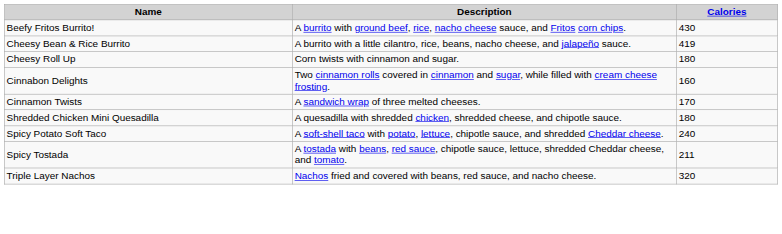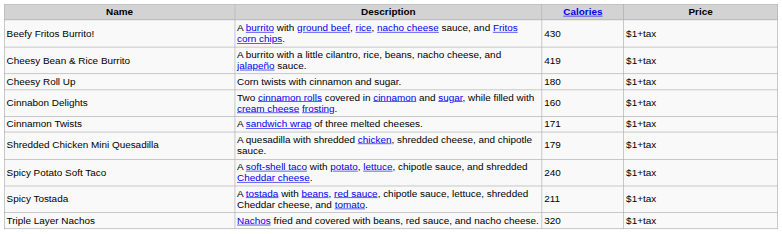 <table class="wikitable">
 <tr>
 <th width=15% style="background:lightgray;">Name</th>
 <th width=20% style="background:lightgray;">Description</th>
 <th width=5% style="background:lightgray;"><a href='#'>Calories</a></th>
+<th width=10% style="background:lightgray;">Price</th>
 </tr>
 <tr>
 <td>Beefy Fritos Burrito!</td>
 <td>A <a href='#'>burrito</a> with <a href='#'>ground beef</a>,  <a href='#'>rice</a>, <a href='#'>nacho cheese</a> sauce, and <a href='#'>Fritos</a> <a href='#'>corn chips</a>.</td>
 <td>430</td>
+<td>$1+tax</td>
 </tr>
 <tr>
 <td>Cheesy Bean & Rice Burrito</td>
 <td>A burrito with a little cilantro, rice, beans, nacho cheese, and <a href='#'>jalapeño</a> sauce.</td>
 <td>419</td>
+<td>$1+tax</td>
 </tr>
 <tr>
 <td>Cheesy Roll Up</td>
 <td>Corn twists with cinnamon and sugar.</td>
 <td>180</td>
+<td>$1+tax</td>
 </tr>
 <tr>
 <td>Cinnabon Delights</td>
 <td>Two <a href='#'>cinnamon rolls</a> covered in <a href='#'>cinnamon</a> and <a href='#'>sugar</a>, while filled with <a href='#'>cream cheese</a> <a href='#'>frosting</a>.</td>
 <td>160</td>
+<td>$1+tax</td>
 </tr>
 <tr>
 <td>Cinnamon Twists</td>
 <td>A <a href='#'>sandwich wrap</a> of three melted cheeses.</td>
-<td>170</td>
+<td>171</td>
+<td>$1+tax</td>
 </tr>
 <tr>
 <td>Shredded Chicken Mini Quesadilla</td>
 <td>A quesadilla with shredded <a href='#'>chicken</a>, shredded cheese, and chipotle sauce.</td>
-<td>180</td>
+<td>179</td>
+<td>$1+tax</td>
 </tr>
 <tr>
 <td>Spicy Potato Soft Taco</td>
 <td>A <a href='#'>soft-shell taco</a> with <a href='#'>potato</a>, <a href='#'>lettuce</a>, chipotle sauce, and shredded <a href='#'>Cheddar cheese</a>.</td>
 <td>240</td>
+<td>$1+tax</td>
 </tr>
 <tr>
 <td>Spicy Tostada</td>
 <td>A <a href='#'>tostada</a> with <a href='#'>beans</a>, <a href='#'>red sauce</a>, chipotle sauce, lettuce, shredded Cheddar cheese, and <a href='#'>tomato</a>.</td>
 <td>211</td>
+<td>$1+tax</td>
 </tr>
 <tr>
 <td>Triple Layer Nachos</td>
 <td><a href='#'>Nachos</a> fried and covered with beans, red sauce, and nacho cheese.</td>
 <td>320</td>
+<td>$1+tax</td>
 </tr>
 </table>
